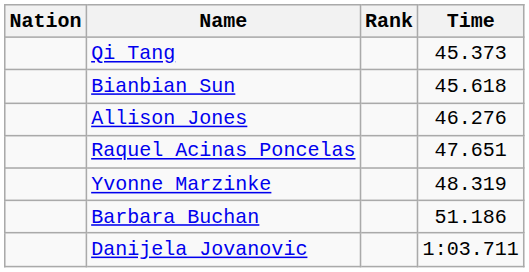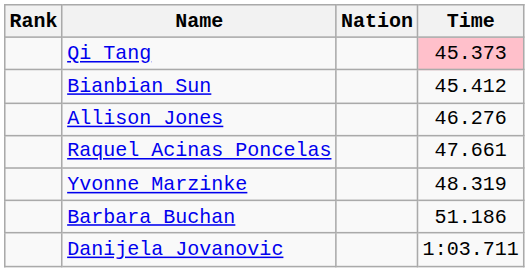 <table class="wikitable sortable" style="text-align:center">
 <tr>
+<th>Rank</th>
+<th>Name</th>
 <th>Nation</th>
-<th>Name</th>
-<th>Rank</th>
 <th>Time</th>
 </tr>
 <tr>
+<td></td>
+<td align=left><a href='#'>Qi Tang</a></td>
 <td align=left></td>
-<td align=left><a href='#'>Qi Tang</a></td>
-<td></td>
-<td>45.373</td>
+<td style="background: pink;">45.373</td>
 </tr>
 <tr>
+<td></td>
+<td align=left><a href='#'>Bianbian Sun</a></td>
 <td align=left></td>
-<td align=left><a href='#'>Bianbian Sun</a></td>
-<td></td>
-<td>45.618</td>
+<td>45.412</td>
 </tr>
 <tr>
+<td></td>
+<td align=left><a href='#'>Allison Jones</a></td>
 <td align=left></td>
-<td align=left><a href='#'>Allison Jones</a></td>
-<td></td>
 <td>46.276</td>
 </tr>
 <tr>
+<td></td>
+<td align=left><a href='#'>Raquel Acinas Poncelas</a></td>
 <td align=left></td>
-<td align=left><a href='#'>Raquel Acinas Poncelas</a></td>
-<td></td>
-<td>47.651</td>
+<td>47.661</td>
 </tr>
 <tr>
+<td></td>
+<td align=left><a href='#'>Yvonne Marzinke</a></td>
 <td align=left></td>
-<td align=left><a href='#'>Yvonne Marzinke</a></td>
-<td></td>
 <td>48.319</td>
 </tr>
 <tr>
+<td></td>
+<td align=left><a href='#'>Barbara Buchan</a></td>
 <td align=left></td>
-<td align=left><a href='#'>Barbara Buchan</a></td>
-<td></td>
 <td>51.186</td>
 </tr>
 <tr>
+<td></td>
+<td align=left><a href='#'>Danijela Jovanovic</a></td>
 <td align=left></td>
-<td align=left><a href='#'>Danijela Jovanovic</a></td>
-<td></td>
 <td>1:03.711</td>
 </tr>
 </table>
